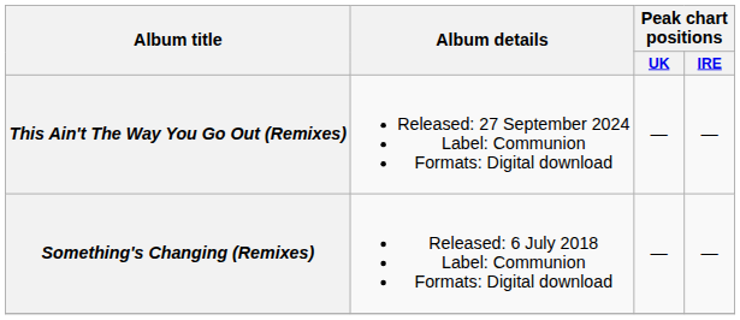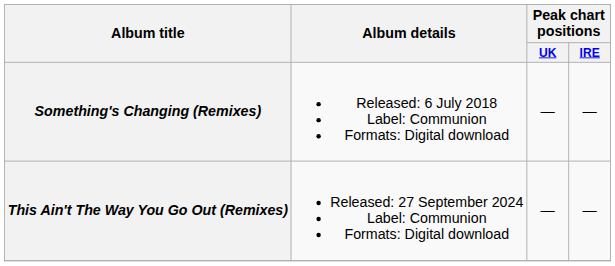 <table class="wikitable plainrowheaders" style="text-align:center;">
 <tr>
 <th scope="col" rowspan="2">Album title</th>
 <th scope="col" rowspan="2">Album details</th>
 <th scope="col" colspan="2">Peak chart positions</th>
 </tr>
 <tr>
 <th scope="col" style="width:3em;font-size:85%;"><a href='#'>UK</a><br></th>
 <th scope="col" style="width:3em;font-size:85%;"><a href='#'>IRE</a><br></th>
 </tr>
 <tr>
+<th scope="row"><em>Something's Changing (Remixes)</em></th>
+<td><br><ul><li>Released: 6 July 2018</li><li>Label: Communion</li><li>Formats: Digital download</li></ul></td>
+<td>—</td>
+<td —>—</td>
+</tr>
+<tr>
 <th scope="row"><em>This Ain't The Way You Go Out (Remixes)</em></th>
 <td><br><ul><li>Released: 27 September 2024</li><li>Label: Communion</li><li>Formats: Digital download</li></ul></td>
 <td>—</td>
 <td —>—</td>
 </tr>
 <tr>
-<th scope="row"><em>Something's Changing (Remixes)</em></th>
-<td><br><ul><li>Released: 6 July 2018</li><li>Label: Communion</li><li>Formats: Digital download</li></ul></td>
-<td>—</td>
-<td —>—</td>
-</tr>
-<tr>
 </tr>
 </table>
